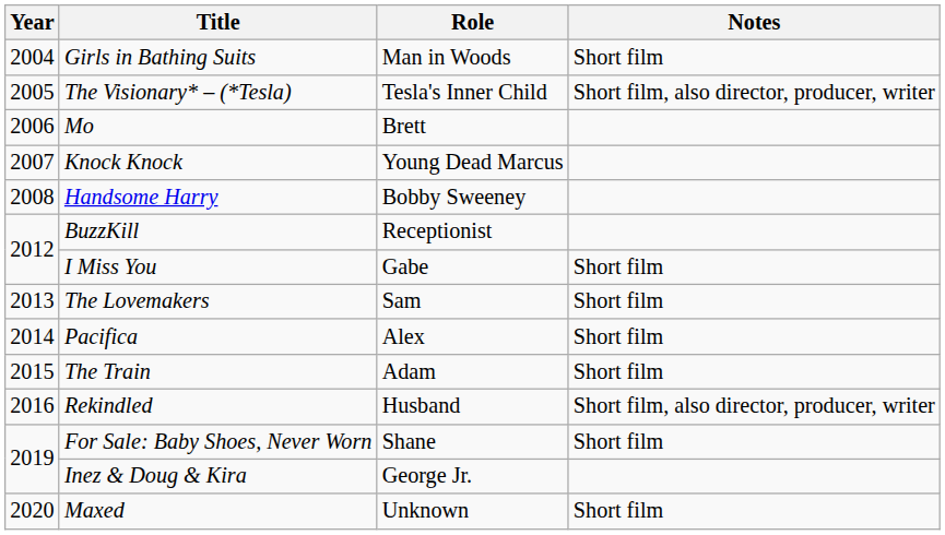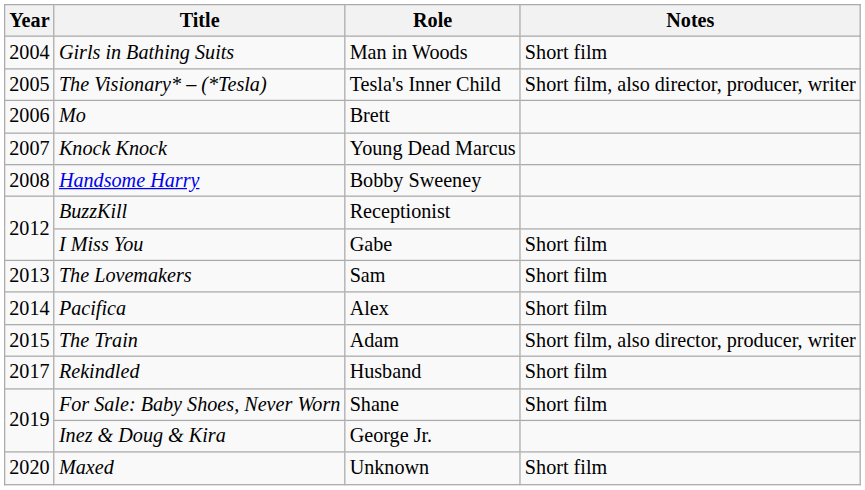 <table class="wikitable sortable">
 <tr>
 <th>Year</th>
 <th>Title</th>
 <th>Role</th>
 <th class="unsortable">Notes</th>
 </tr>
 <tr>
 <td>2004</td>
 <td><em>Girls in Bathing Suits</em></td>
 <td>Man in Woods</td>
 <td>Short film</td>
 </tr>
 <tr>
 <td>2005</td>
 <td><em>The Visionary* – (*Tesla)</em></td>
 <td>Tesla's Inner Child</td>
 <td>Short film, also director, producer, writer</td>
 </tr>
 <tr>
 <td>2006</td>
 <td><em>Mo</em></td>
 <td>Brett</td>
 <td></td>
 </tr>
 <tr>
 <td>2007</td>
 <td><em>Knock Knock</em></td>
 <td>Young Dead Marcus</td>
 <td></td>
 </tr>
 <tr>
 <td>2008</td>
 <td><em><a href='#'>Handsome Harry</a></em></td>
 <td>Bobby Sweeney</td>
 <td></td>
 </tr>
 <tr>
 <td rowspan="2">2012</td>
 <td><em>BuzzKill</em></td>
 <td>Receptionist</td>
 <td></td>
 </tr>
 <tr>
 <td><em>I Miss You</em></td>
 <td>Gabe</td>
 <td>Short film</td>
 </tr>
 <tr>
 <td>2013</td>
 <td><em>The Lovemakers</em></td>
 <td>Sam</td>
 <td>Short film</td>
 </tr>
 <tr>
 <td>2014</td>
 <td><em>Pacifica</em></td>
 <td>Alex</td>
 <td>Short film</td>
 </tr>
 <tr>
 <td>2015</td>
 <td><em>The Train</em></td>
 <td>Adam</td>
-<td>Short film</td>
+<td>Short film, also director, producer, writer</td>
 </tr>
 <tr>
-<td>2016</td>
+<td>2017</td>
 <td><em>Rekindled</em></td>
 <td>Husband</td>
-<td>Short film, also director, producer, writer</td>
+<td>Short film</td>
 </tr>
 <tr>
 <td rowspan="2">2019</td>
 <td><em>For Sale: Baby Shoes, Never Worn</em></td>
 <td>Shane</td>
 <td>Short film</td>
 </tr>
 <tr>
 <td><em>Inez & Doug & Kira</em></td>
 <td>George Jr.</td>
 <td></td>
 </tr>
 <tr>
 <td>2020</td>
 <td><em>Maxed</em></td>
 <td>Unknown</td>
 <td>Short film</td>
 </tr>
 </table>
